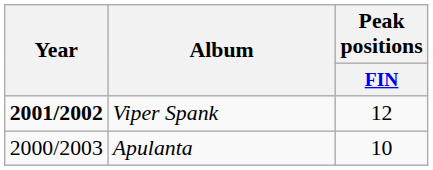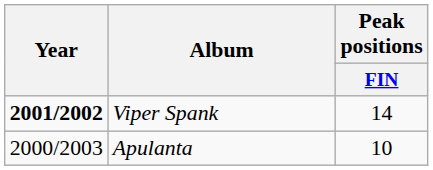 <table class="wikitable">
 <tr>
 <th align="center" rowspan="2" width="10">Year</th>
 <th align="center" rowspan="2" width="160">Album</th>
 <th align="center" colspan="1" width="20">Peak positions</th>
 </tr>
 <tr>
 <th scope="col" style="width:3em;font-size:90%;"><a href='#'>FIN</a><br></th>
 </tr>
 <tr>
 <td style="text-align:center;"><strong>2001/2002</strong></td>
 <td><em>Viper Spank</em></td>
-<td style="text-align:center;">12<br></td>
+<td style="text-align:center;">14<br></td>
 </tr>
 <tr>
 <td style="text-align:center;">2000/2003</td>
 <td><em>Apulanta</em></td>
 <td style="text-align:center;">10</td>
 </tr>
 </table>
